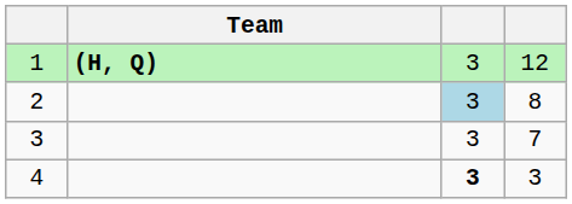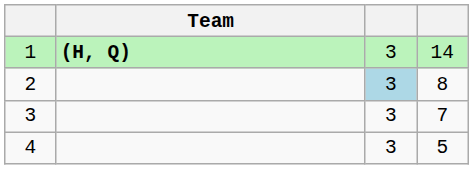 <table class="wikitable">
 <tr>
 <th style="width:28px;"></th>
 <th style="width:200px;">Team</th>
 <th style="width:28px;"></th>
 <th style="width:28px;"></th>
 </tr>
 <tr bgcolor=#BBF3BB>
 <td align=center>1</td>
 <td> <strong>(H, Q)</strong></td>
 <td align=center>3</td>
-<td align=center>12</td>
+<td align=center>14</td>
 </tr>
 <tr>
 <td align=center>2</td>
 <td></td>
 <td align=center style="background: lightblue;">3</td>
 <td align=center>8</td>
 </tr>
 <tr>
 <td align=center>3</td>
 <td></td>
 <td align=center>3</td>
 <td align=center>7</td>
 </tr>
 <tr>
 <td align=center>4</td>
 <td></td>
-<td align=center><strong>3</strong></td>
 <td align=center>3</td>
+<td align=center>5</td>
 </tr>
 </table>
